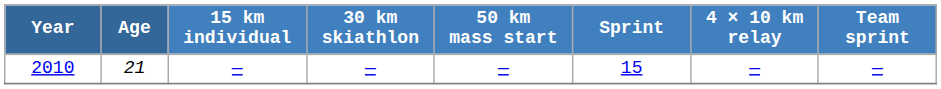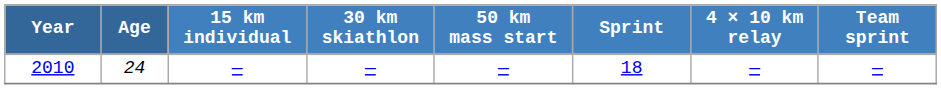 <table class="wikitable" style="font-size:95%; text-align:center; border:grey solid 1px; border-collapse:collapse; background:#ffffff;">
 <tr>
 <th style="background-color:#369; color:white; width:60px;"> Year </th>
 <th style="background-color:#369; color:white; width:40px;"> Age </th>
 <th style="background-color:#4180be; color:white; width:75px;"> 15 km <br> individual </th>
 <th style="background-color:#4180be; color:white; width:75px;"> 30 km <br> skiathlon </th>
 <th style="background-color:#4180be; color:white; width:75px;"> 50 km <br> mass start </th>
 <th style="background-color:#4180be; color:white; width:75px;"> Sprint </th>
 <th style="background-color:#4180be; color:white; width:75px;"> 4 × 10 km <br> relay </th>
 <th style="background-color:#4180be; color:white; width:75px;"> Team <br> sprint </th>
 </tr>
 <tr>
 <td><a href='#'>2010</a></td>
-<td><em>21</em></td>
+<td><em>24</em></td>
 <td><a href='#'>—</a></td>
 <td><a href='#'>—</a></td>
 <td><a href='#'>—</a></td>
-<td><a href='#'>15</a></td>
+<td><a href='#'>18</a></td>
 <td><a href='#'>—</a></td>
 <td><a href='#'>—</a></td>
 </tr>
 <tr>
 </tr>
 </table>
